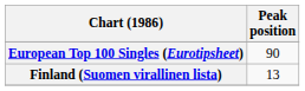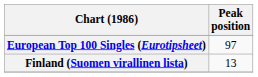 <table class="wikitable sortable plainrowheaders" style="text-align:center">
 <tr>
 <th scope="col">Chart (1986)</th>
 <th scope="col">Peak<br>position</th>
 </tr>
 <tr>
 </tr>
 <tr>
 <th scope="row"><a href='#'>European Top 100 Singles</a> (<em><a href='#'>Eurotipsheet</a></em>)</th>
-<td>90</td>
+<td>97</td>
 </tr>
 <tr>
 <th scope="row">Finland (<a href='#'>Suomen virallinen lista</a>)</th>
 <td>13</td>
 </tr>
 <tr>
 </tr>
 </table>
